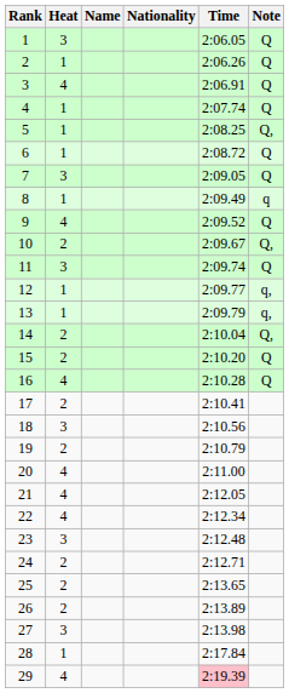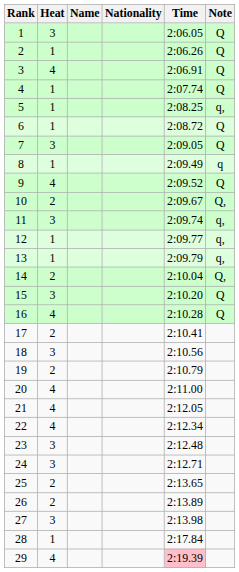 <table class="wikitable sortable" style="text-align:center">
 <tr>
 <th>Rank</th>
 <th>Heat</th>
 <th>Name</th>
 <th>Nationality</th>
 <th>Time</th>
 <th>Note</th>
 </tr>
 <tr bgcolor=ccffcc>
 <td>1</td>
 <td>3</td>
 <td align=left></td>
 <td align=left></td>
 <td>2:06.05</td>
 <td>Q</td>
 </tr>
 <tr bgcolor=ccffcc>
 <td>2</td>
 <td>1</td>
 <td align=left></td>
 <td align=left></td>
 <td>2:06.26</td>
 <td>Q</td>
 </tr>
 <tr bgcolor=ccffcc>
 <td>3</td>
 <td>4</td>
 <td align=left></td>
 <td align=left></td>
 <td>2:06.91</td>
 <td>Q</td>
 </tr>
 <tr bgcolor=ccffcc>
 <td>4</td>
 <td>1</td>
 <td align=left></td>
 <td align=left></td>
 <td>2:07.74</td>
 <td>Q</td>
 </tr>
 <tr bgcolor=ccffcc>
 <td>5</td>
 <td>1</td>
 <td align=left></td>
 <td align=left></td>
 <td>2:08.25</td>
-<td>Q, </td>
+<td>q, </td>
 </tr>
 <tr bgcolor=ddffdd>
 <td>6</td>
 <td>1</td>
 <td align=left></td>
 <td align=left></td>
 <td>2:08.72</td>
 <td>Q</td>
 </tr>
 <tr bgcolor=ccffcc>
 <td>7</td>
 <td>3</td>
 <td align=left></td>
 <td align=left></td>
 <td>2:09.05</td>
 <td>Q</td>
 </tr>
 <tr bgcolor=ddffdd>
 <td>8</td>
 <td>1</td>
 <td align=left></td>
 <td align=left></td>
 <td>2:09.49</td>
 <td>q</td>
 </tr>
 <tr bgcolor=ccffcc>
 <td>9</td>
 <td>4</td>
 <td align=left></td>
 <td align=left></td>
 <td>2:09.52</td>
 <td>Q</td>
 </tr>
 <tr bgcolor=ccffcc>
 <td>10</td>
 <td>2</td>
 <td align=left></td>
 <td align=left></td>
 <td>2:09.67</td>
 <td>Q, </td>
 </tr>
 <tr bgcolor=ccffcc>
 <td>11</td>
 <td>3</td>
 <td align=left></td>
 <td align=left></td>
 <td>2:09.74</td>
-<td>Q</td>
+<td>q, </td>
 </tr>
 <tr bgcolor=ddffdd>
 <td>12</td>
 <td>1</td>
 <td align=left></td>
 <td align=left></td>
 <td>2:09.77</td>
 <td>q, </td>
 </tr>
 <tr bgcolor=ddffdd>
 <td>13</td>
 <td>1</td>
 <td align=left></td>
 <td align=left></td>
 <td>2:09.79</td>
 <td>q, </td>
 </tr>
 <tr bgcolor=ccffcc>
 <td>14</td>
 <td>2</td>
 <td align=left></td>
 <td align=left></td>
 <td>2:10.04</td>
 <td>Q, </td>
 </tr>
 <tr bgcolor=ccffcc>
 <td>15</td>
-<td>2</td>
+<td>3</td>
 <td align=left></td>
 <td align=left></td>
 <td>2:10.20</td>
 <td>Q</td>
 </tr>
 <tr bgcolor=ccffcc>
 <td>16</td>
 <td>4</td>
 <td align=left></td>
 <td align=left></td>
 <td>2:10.28</td>
 <td>Q</td>
 </tr>
 <tr>
 <td>17</td>
 <td>2</td>
 <td align=left></td>
 <td align=left></td>
 <td>2:10.41</td>
 <td></td>
 </tr>
 <tr>
 <td>18</td>
 <td>3</td>
 <td align=left></td>
 <td align=left></td>
 <td>2:10.56</td>
 <td></td>
 </tr>
 <tr>
 <td>19</td>
 <td>2</td>
 <td align=left></td>
 <td align=left></td>
 <td>2:10.79</td>
 <td></td>
 </tr>
 <tr>
 <td>20</td>
 <td>4</td>
 <td align=left></td>
 <td align=left></td>
 <td>2:11.00</td>
 <td></td>
 </tr>
 <tr>
 <td>21</td>
 <td>4</td>
 <td align=left></td>
 <td align=left></td>
 <td>2:12.05</td>
 <td></td>
 </tr>
 <tr>
 <td>22</td>
 <td>4</td>
 <td align=left></td>
 <td align=left></td>
 <td>2:12.34</td>
 <td></td>
 </tr>
 <tr>
 <td>23</td>
 <td>3</td>
 <td align=left></td>
 <td align=left></td>
 <td>2:12.48</td>
 <td></td>
 </tr>
 <tr>
 <td>24</td>
-<td>2</td>
+<td>3</td>
 <td align=left></td>
 <td align=left></td>
 <td>2:12.71</td>
 <td></td>
 </tr>
 <tr>
 <td>25</td>
 <td>2</td>
 <td align=left></td>
 <td align=left></td>
 <td>2:13.65</td>
 <td></td>
 </tr>
 <tr>
 <td>26</td>
 <td>2</td>
 <td align=left></td>
 <td align=left></td>
 <td>2:13.89</td>
 <td></td>
 </tr>
 <tr>
 <td>27</td>
 <td>3</td>
 <td align=left></td>
 <td align=left></td>
 <td>2:13.98</td>
 <td></td>
 </tr>
 <tr>
 <td>28</td>
 <td>1</td>
 <td align=left></td>
 <td align=left></td>
 <td>2:17.84</td>
 <td></td>
 </tr>
 <tr>
 <td>29</td>
 <td>4</td>
 <td align=left></td>
 <td align=left></td>
 <td style="background: pink;">2:19.39</td>
 <td></td>
 </tr>
 </table>
